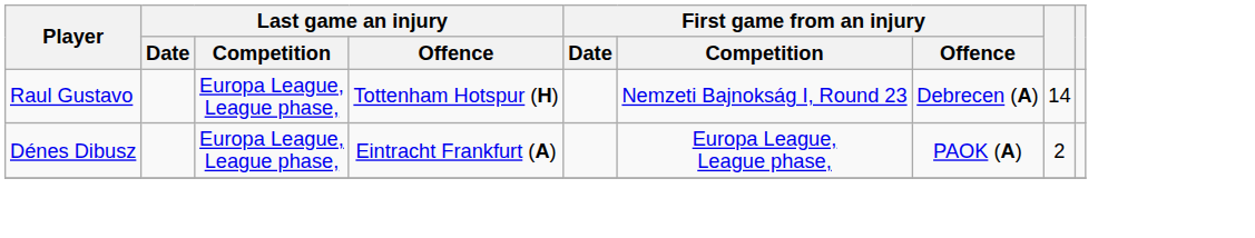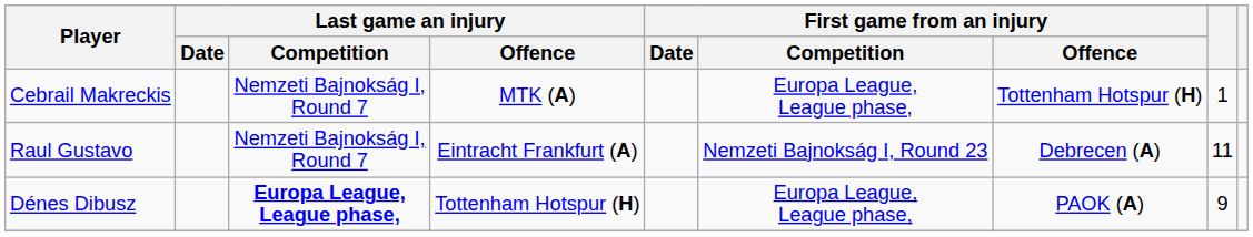 <table class="wikitable sortable sticky-header-multi sort-under" style="text-align:center; font-size:85%;">
 <tr>
 <th rowspan="2">Player</th>
 <th colspan="3">Last game  an injury</th>
 <th colspan="3">First game  from an injury</th>
 <th rowspan="2"></th>
 <th rowspan="2"></th>
 </tr>
 <tr>
 <th>Date</th>
 <th>Competition</th>
 <th>Offence</th>
 <th>Date</th>
 <th>Competition</th>
 <th>Offence</th>
 </tr>
 <tr>
+<td align="left"> <a href='#'>Cebrail Makreckis</a></td>
+<td></td>
+<td><a href='#'>Nemzeti Bajnokság I,<br>Round 7</a> </td>
+<td><a href='#'>MTK</a> (<strong>A</strong>)</td>
+<td></td>
+<td><a href='#'>Europa League,<br>League phase, </a></td>
+<td><a href='#'>Tottenham Hotspur</a> (<strong>H</strong>)</td>
+<td>1</td>
+<td></td>
+</tr>
+<tr>
 <td align="left"> <a href='#'>Raul Gustavo</a></td>
 <td></td>
-<td><a href='#'>Europa League,<br>League phase, </a> </td>
-<td><a href='#'>Tottenham Hotspur</a> (<strong>H</strong>)</td>
+<td><a href='#'>Nemzeti Bajnokság I,<br>Round 7</a> </td>
+<td><a href='#'>Eintracht Frankfurt</a> (<strong>A</strong>)</td>
 <td></td>
 <td><a href='#'>Nemzeti Bajnokság I, Round 23</a></td>
 <td><a href='#'>Debrecen</a> (<strong>A</strong>)</td>
-<td>14</td>
+<td>11</td>
 <td></td>
 </tr>
 <tr>
 <td align="left"> <a href='#'>Dénes Dibusz</a></td>
 <td></td>
-<td><a href='#'>Europa League,<br>League phase, </a> </td>
-<td><a href='#'>Eintracht Frankfurt</a> (<strong>A</strong>)</td>
+<td><strong><a href='#'>Europa League,<br>League phase, </a> </strong></td>
+<td><a href='#'>Tottenham Hotspur</a> (<strong>H</strong>)</td>
 <td></td>
 <td><a href='#'>Europa League,<br>League phase, </a></td>
 <td><a href='#'>PAOK</a> (<strong>A</strong>)</td>
-<td>2</td>
+<td>9</td>
 <td></td>
 </tr>
 <tr>
 </tr>
 </table>
